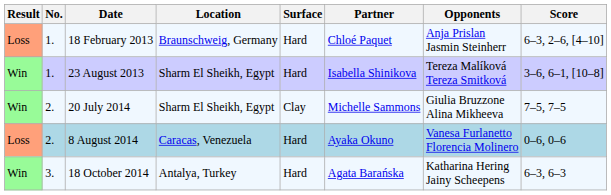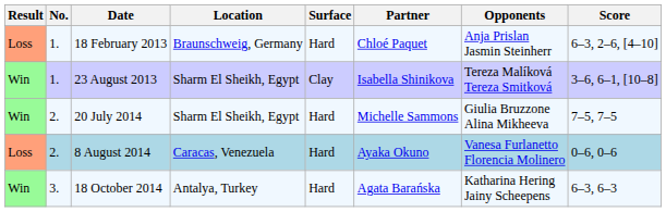 <table class="sortable wikitable" style=font-size:97%>
 <tr>
 <th>Result</th>
 <th>No.</th>
 <th>Date</th>
 <th>Location</th>
 <th>Surface</th>
 <th>Partner</th>
 <th>Opponents</th>
 <th class="unsortable">Score</th>
 </tr>
 <tr style="background:#f0f8ff;">
 <td style="background:#ffa07a;">Loss</td>
 <td>1.</td>
 <td>18 February 2013</td>
 <td><a href='#'>Braunschweig</a>, Germany</td>
 <td>Hard</td>
 <td> <a href='#'>Chloé Paquet</a></td>
 <td> <a href='#'>Anja Prislan</a> <br>  Jasmin Steinherr</td>
 <td>6–3, 2–6, [4–10]</td>
 </tr>
 <tr style="background:#ccccff;">
 <td style="background:#98fb98;">Win</td>
 <td>1.</td>
 <td>23 August 2013</td>
 <td>Sharm El Sheikh, Egypt</td>
-<td>Hard</td>
+<td>Clay</td>
 <td> <a href='#'>Isabella Shinikova</a></td>
 <td> Tereza Malíková <br>  <a href='#'>Tereza Smitková</a></td>
 <td>3–6, 6–1, [10–8]</td>
 </tr>
 <tr style="background:#f0f8ff;">
 <td style="background:#98fb98;">Win</td>
 <td>2.</td>
 <td>20 July 2014</td>
 <td>Sharm El Sheikh, Egypt</td>
-<td>Clay</td>
+<td>Hard</td>
 <td> <a href='#'>Michelle Sammons</a></td>
 <td> Giulia Bruzzone <br>  Alina Mikheeva</td>
 <td>7–5, 7–5</td>
 </tr>
 <tr style="background:lightblue;">
 <td style="background:#ffa07a;">Loss</td>
 <td>2.</td>
 <td>8 August 2014</td>
 <td><a href='#'>Caracas</a>, Venezuela</td>
 <td>Hard</td>
 <td> <a href='#'>Ayaka Okuno</a></td>
 <td> <a href='#'>Vanesa Furlanetto</a> <br>  <a href='#'>Florencia Molinero</a></td>
 <td>0–6, 0–6</td>
 </tr>
 <tr style="background:#f0f8ff;">
 <td style="background:#98fb98;">Win</td>
 <td>3.</td>
 <td>18 October 2014</td>
 <td>Antalya, Turkey</td>
 <td>Hard</td>
 <td> <a href='#'>Agata Barańska</a></td>
 <td> Katharina Hering <br>  Jainy Scheepens</td>
 <td>6–3, 6–3</td>
 </tr>
 </table>
